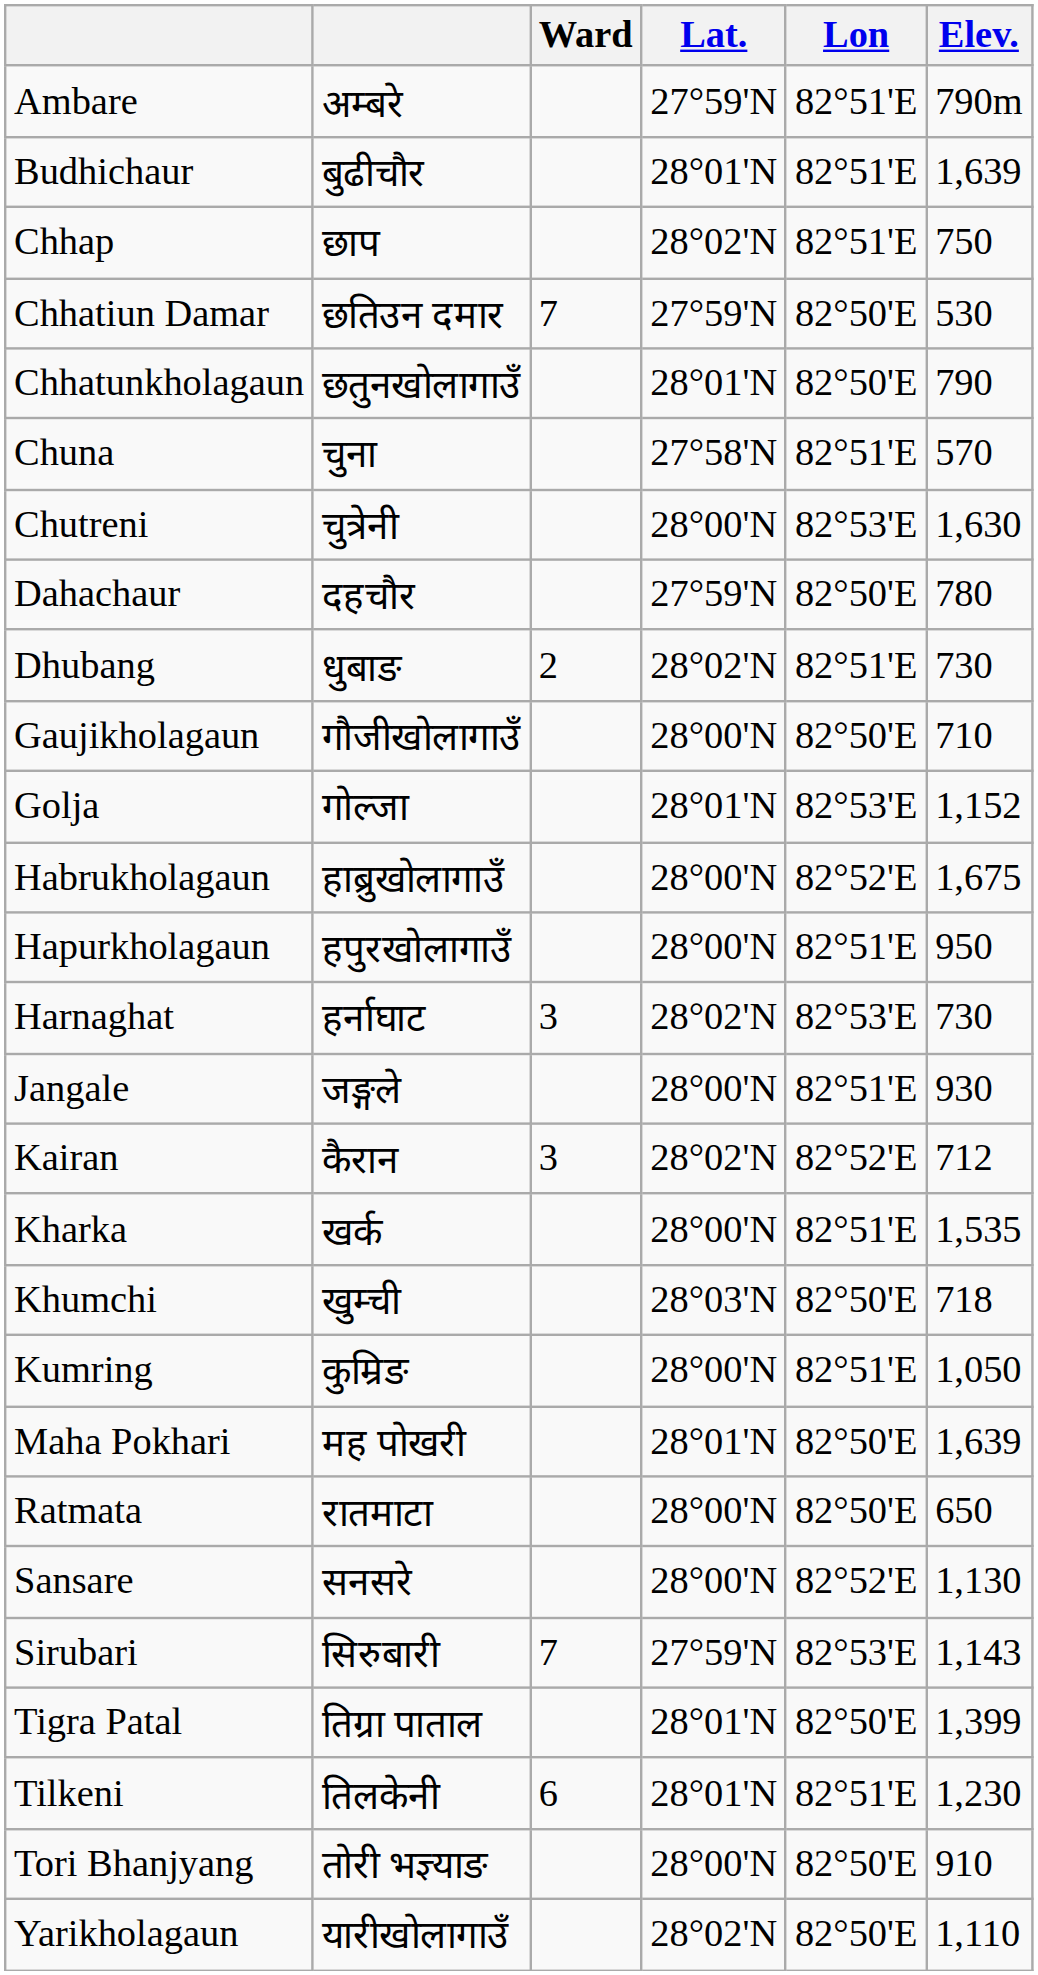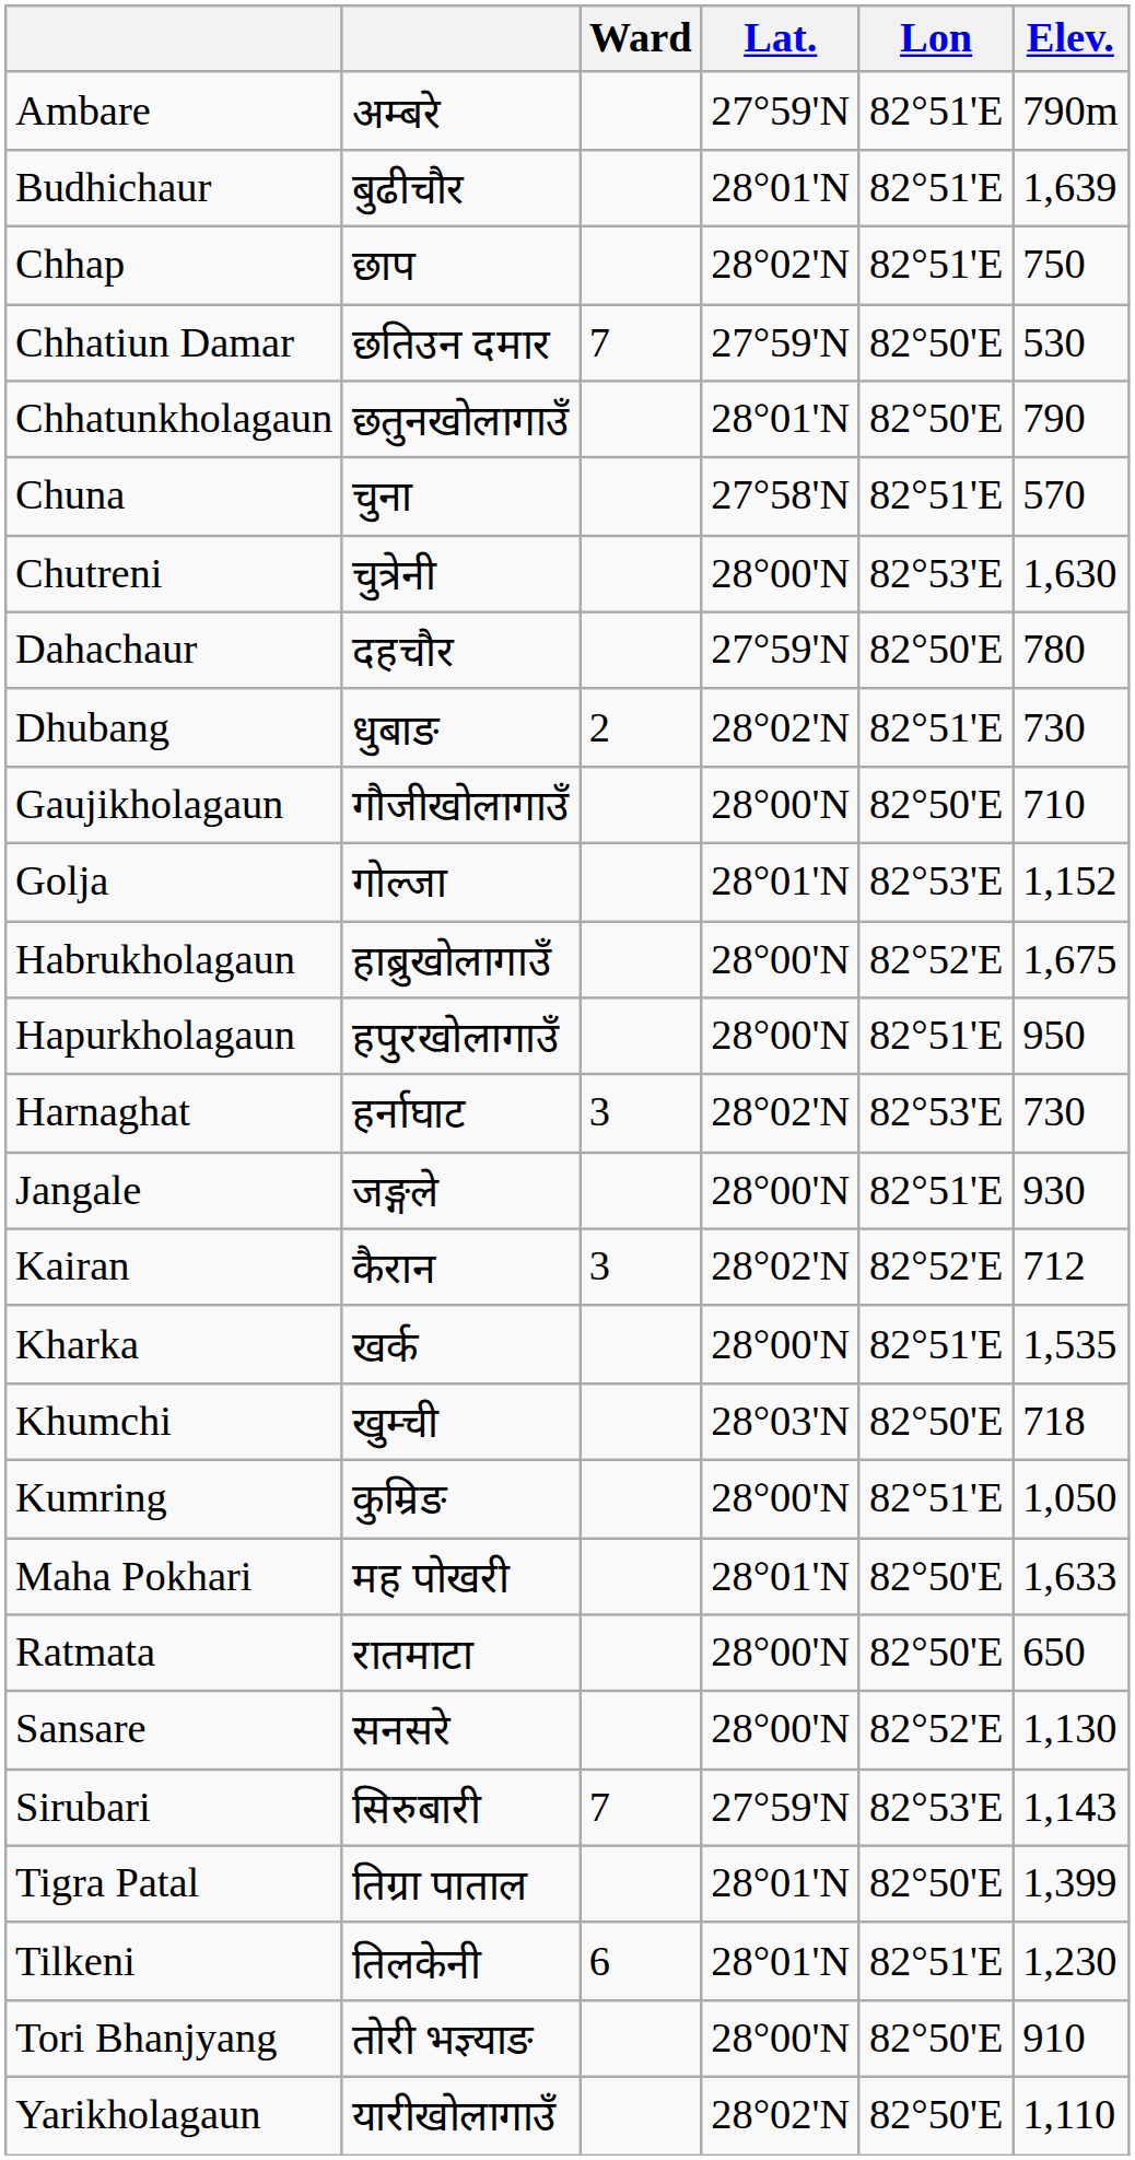 <table class="wikitable">
 <tr>
 <th></th>
 <th></th>
 <th>Ward</th>
 <th><a href='#'>Lat.</a></th>
 <th><a href='#'>Lon</a></th>
 <th><a href='#'>Elev.</a></th>
 </tr>
 <tr>
 <td>Ambare</td>
 <td>अम्बरे</td>
 <td></td>
 <td>27°59'N</td>
 <td>82°51'E</td>
 <td> 790m</td>
 </tr>
 <tr>
 <td>Budhichaur</td>
 <td>बुढीचौर</td>
 <td></td>
 <td>28°01'N</td>
 <td>82°51'E</td>
 <td>1,639</td>
 </tr>
 <tr>
 <td>Chhap</td>
 <td>छाप</td>
 <td></td>
 <td>28°02'N</td>
 <td>82°51'E</td>
 <td> 750</td>
 </tr>
 <tr>
 <td>Chhatiun Damar</td>
 <td>छतिउन दमार</td>
 <td>7</td>
 <td>27°59'N</td>
 <td>82°50'E</td>
 <td> 530</td>
 </tr>
 <tr>
 <td>Chhatunkholagaun</td>
 <td>छतुनखोलागाउँ</td>
 <td></td>
 <td>28°01'N</td>
 <td>82°50'E</td>
 <td> 790</td>
 </tr>
 <tr>
 <td>Chuna</td>
 <td>चुना</td>
 <td></td>
 <td>27°58'N</td>
 <td>82°51'E</td>
 <td> 570</td>
 </tr>
 <tr>
 <td>Chutreni</td>
 <td>चुत्रेनी</td>
 <td></td>
 <td>28°00'N</td>
 <td>82°53'E</td>
 <td>1,630</td>
 </tr>
 <tr>
 <td>Dahachaur</td>
 <td>दहचौर</td>
 <td></td>
 <td>27°59'N</td>
 <td>82°50'E</td>
 <td> 780</td>
 </tr>
 <tr>
 <td>Dhubang</td>
 <td>धुबाङ</td>
 <td>2</td>
 <td>28°02'N</td>
 <td>82°51'E</td>
 <td> 730</td>
 </tr>
 <tr>
 <td>Gaujikholagaun</td>
 <td>गौजीखोलागाउँ</td>
 <td></td>
 <td>28°00'N</td>
 <td>82°50'E</td>
 <td> 710</td>
 </tr>
 <tr>
 <td>Golja</td>
 <td>गोल्जा</td>
 <td></td>
 <td>28°01'N</td>
 <td>82°53'E</td>
 <td>1,152</td>
 </tr>
 <tr>
 <td>Habrukholagaun</td>
 <td>हाब्रुखोलागाउँ</td>
 <td></td>
 <td>28°00'N</td>
 <td>82°52'E</td>
 <td>1,675</td>
 </tr>
 <tr>
 <td>Hapurkholagaun</td>
 <td>हपुरखोलागाउँ</td>
 <td></td>
 <td>28°00'N</td>
 <td>82°51'E</td>
 <td> 950</td>
 </tr>
 <tr>
 <td>Harnaghat</td>
 <td>हर्नाघाट</td>
 <td>3</td>
 <td>28°02'N</td>
 <td>82°53'E</td>
 <td> 730</td>
 </tr>
 <tr>
 <td>Jangale</td>
 <td>जङ्गले</td>
 <td></td>
 <td>28°00'N</td>
 <td>82°51'E</td>
 <td> 930</td>
 </tr>
 <tr>
 <td>Kairan</td>
 <td>कैरान</td>
 <td>3</td>
 <td>28°02'N</td>
 <td>82°52'E</td>
 <td> 712</td>
 </tr>
 <tr>
 <td>Kharka</td>
 <td>खर्क</td>
 <td></td>
 <td>28°00'N</td>
 <td>82°51'E</td>
 <td>1,535</td>
 </tr>
 <tr>
 <td>Khumchi</td>
 <td>खुम्ची</td>
 <td></td>
 <td>28°03'N</td>
 <td>82°50'E</td>
 <td> 718</td>
 </tr>
 <tr>
 <td>Kumring</td>
 <td>कुम्रिङ</td>
 <td></td>
 <td>28°00'N</td>
 <td>82°51'E</td>
 <td>1,050</td>
 </tr>
 <tr>
 <td>Maha Pokhari</td>
 <td>मह पोखरी</td>
 <td></td>
 <td>28°01'N</td>
 <td>82°50'E</td>
-<td>1,639</td>
+<td>1,633</td>
 </tr>
 <tr>
 <td>Ratmata</td>
 <td>रातमाटा</td>
 <td></td>
 <td>28°00'N</td>
 <td>82°50'E</td>
 <td> 650</td>
 </tr>
 <tr>
 <td>Sansare</td>
 <td>सनसरे</td>
 <td></td>
 <td>28°00'N</td>
 <td>82°52'E</td>
 <td>1,130</td>
 </tr>
 <tr>
 <td>Sirubari</td>
 <td>सिरुबारी</td>
 <td>7</td>
 <td>27°59'N</td>
 <td>82°53'E</td>
 <td>1,143</td>
 </tr>
 <tr>
 <td>Tigra Patal</td>
 <td>तिग्रा पाताल</td>
 <td></td>
 <td>28°01'N</td>
 <td>82°50'E</td>
 <td>1,399</td>
 </tr>
 <tr>
 <td>Tilkeni</td>
 <td>तिलकेनी</td>
 <td>6</td>
 <td>28°01'N</td>
 <td>82°51'E</td>
 <td>1,230</td>
 </tr>
 <tr>
 <td>Tori Bhanjyang</td>
 <td>तोरी भज्ञ्याङ</td>
 <td></td>
 <td>28°00'N</td>
 <td>82°50'E</td>
 <td> 910</td>
 </tr>
 <tr>
 <td>Yarikholagaun</td>
 <td>यारीखोलागाउँ</td>
 <td></td>
 <td>28°02'N</td>
 <td>82°50'E</td>
 <td>1,110</td>
 </tr>
 </table>
